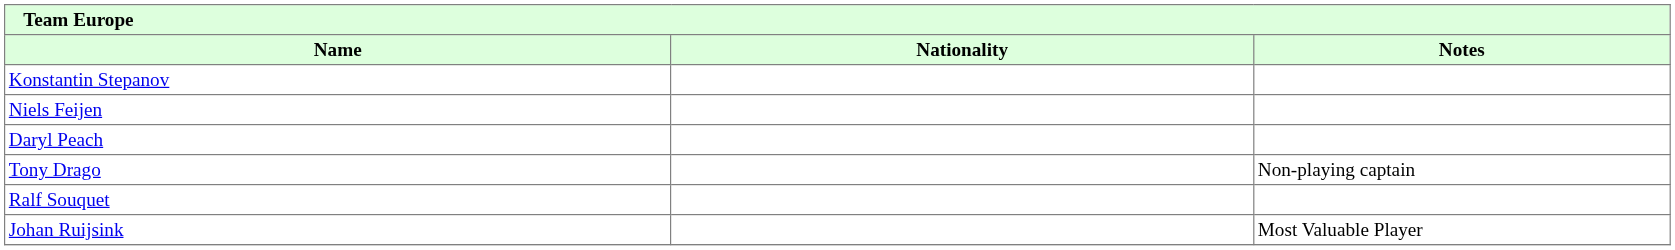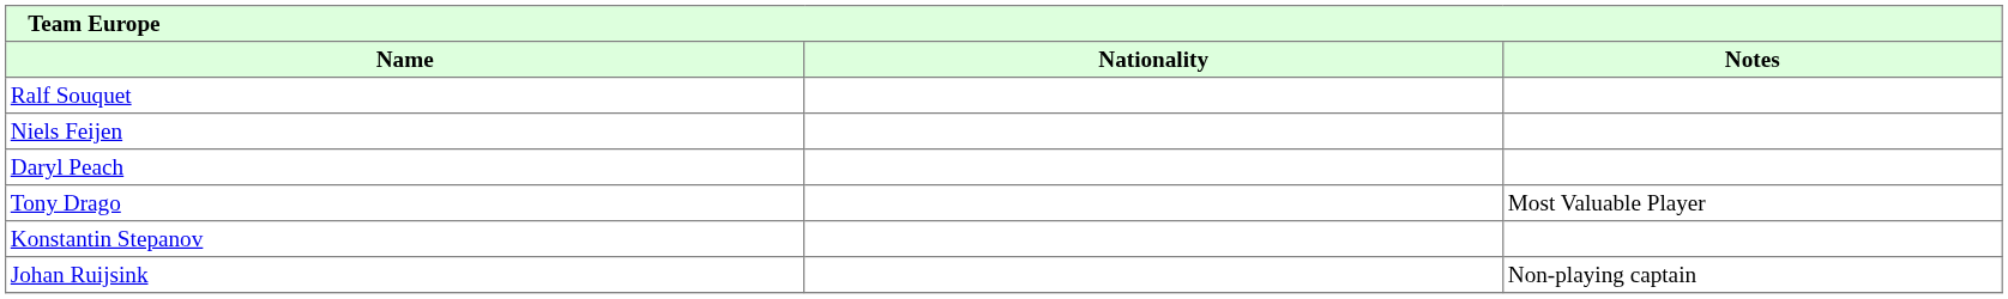 <table border="1" cellpadding="3" width="70%" style="border-collapse: collapse;">
 <tr bgcolor="#ddffdd">
 <td colspan=3>   <strong>Team Europe</strong></td>
 </tr>
 <tr bgcolor="#ddffdd">
 <th width=40%>Name</th>
 <th width=35%>Nationality</th>
 <th width=25%>Notes</th>
 </tr>
 <tr>
-<td><a href='#'>Konstantin Stepanov</a></td>
+<td><a href='#'>Ralf Souquet</a></td>
 <td></td>
 <td></td>
 </tr>
 <tr>
 <td><a href='#'>Niels Feijen</a></td>
 <td></td>
 <td></td>
 </tr>
 <tr>
 <td><a href='#'>Daryl Peach</a></td>
 <td></td>
 <td></td>
 </tr>
 <tr>
 <td><a href='#'>Tony Drago</a></td>
 <td></td>
-<td>Non-playing captain</td>
+<td>Most Valuable Player</td>
 </tr>
 <tr>
-<td><a href='#'>Ralf Souquet</a></td>
+<td><a href='#'>Konstantin Stepanov</a></td>
 <td></td>
 <td></td>
 </tr>
 <tr>
 <td><a href='#'>Johan Ruijsink</a></td>
 <td></td>
-<td>Most Valuable Player</td>
+<td>Non-playing captain</td>
 </tr>
 <tr>
 </tr>
 </table>
